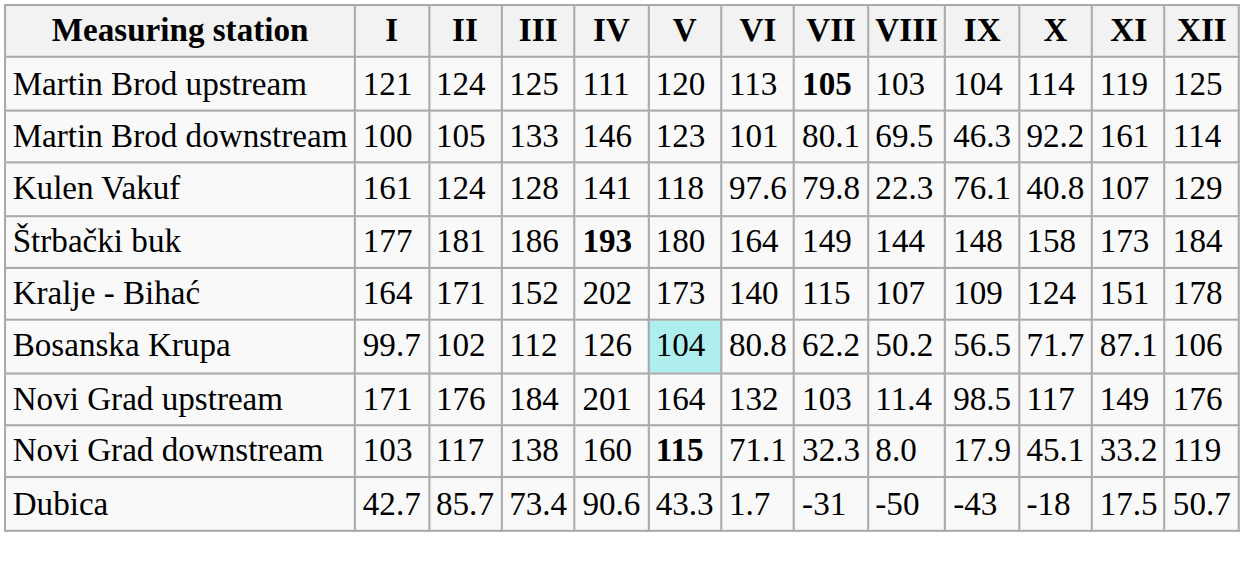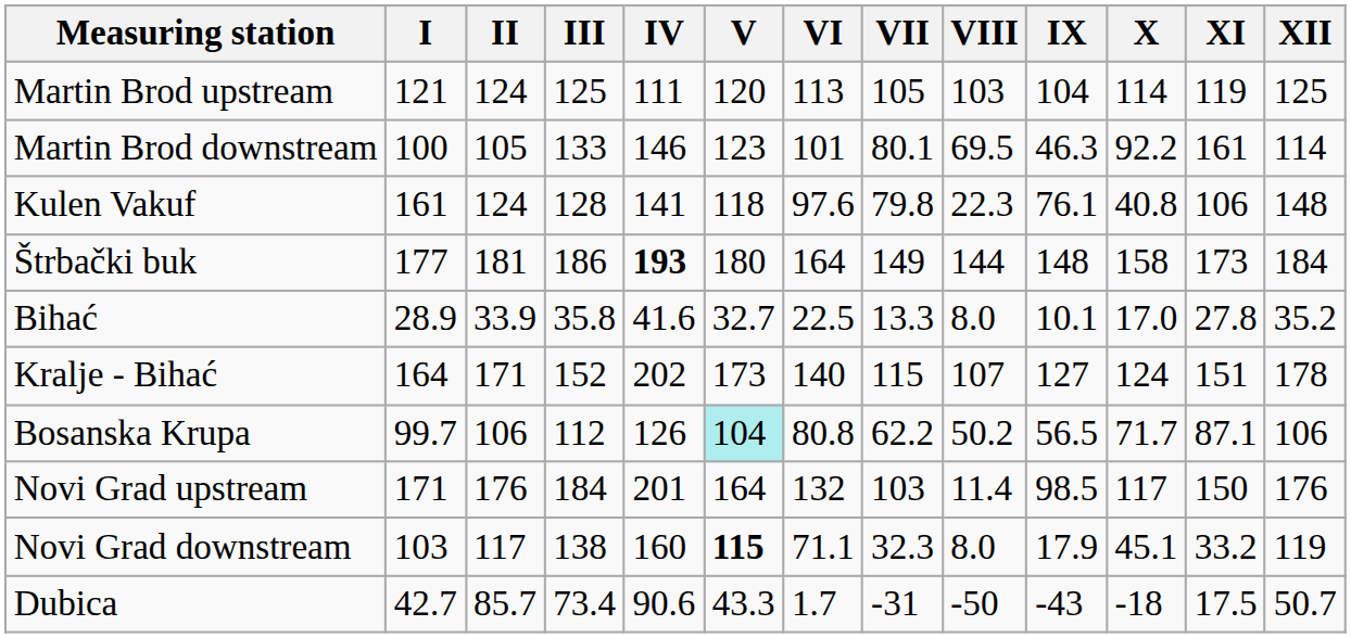 <table class="wikitable">
 <tr>
 <th>Measuring station</th>
 <th>I</th>
 <th>II</th>
 <th>III</th>
 <th>IV</th>
 <th>V</th>
 <th>VI</th>
 <th>VII</th>
 <th>VIII</th>
 <th>IX</th>
 <th>X</th>
 <th>XI</th>
 <th>XII</th>
 </tr>
 <tr>
 <td>Martin Brod upstream</td>
 <td>121</td>
 <td>124</td>
 <td>125</td>
 <td>111</td>
 <td>120</td>
 <td>113</td>
-<td><strong>105</strong></td>
+<td>105</td>
 <td>103</td>
 <td>104</td>
 <td>114</td>
 <td>119</td>
 <td>125</td>
 </tr>
 <tr>
 <td>Martin Brod downstream</td>
 <td>100</td>
 <td>105</td>
 <td>133</td>
 <td>146</td>
 <td>123</td>
 <td>101</td>
 <td>80.1</td>
 <td>69.5</td>
 <td>46.3</td>
 <td>92.2</td>
 <td>161</td>
 <td>114</td>
 </tr>
 <tr>
 <td>Kulen Vakuf</td>
 <td>161</td>
 <td>124</td>
 <td>128</td>
 <td>141</td>
 <td>118</td>
 <td>97.6</td>
 <td>79.8</td>
 <td>22.3</td>
 <td>76.1</td>
 <td>40.8</td>
-<td>107</td>
-<td>129</td>
+<td>106</td>
+<td>148</td>
 </tr>
 <tr>
 <td>Štrbački buk</td>
 <td>177</td>
 <td>181</td>
 <td>186</td>
 <td><strong>193</strong></td>
 <td>180</td>
 <td>164</td>
 <td>149</td>
 <td>144</td>
 <td>148</td>
 <td>158</td>
 <td>173</td>
 <td>184</td>
 </tr>
 <tr>
+<td>Bihać</td>
+<td>28.9</td>
+<td>33.9</td>
+<td>35.8</td>
+<td>41.6</td>
+<td>32.7</td>
+<td>22.5</td>
+<td>13.3</td>
+<td>8.0</td>
+<td>10.1</td>
+<td>17.0</td>
+<td>27.8</td>
+<td>35.2</td>
+</tr>
+<tr>
 <td>Kralje - Bihać</td>
 <td>164</td>
 <td>171</td>
 <td>152</td>
 <td>202</td>
 <td>173</td>
 <td>140</td>
 <td>115</td>
 <td>107</td>
-<td>109</td>
+<td>127</td>
 <td>124</td>
 <td>151</td>
 <td>178</td>
 </tr>
 <tr>
 <td>Bosanska Krupa</td>
 <td>99.7</td>
-<td>102</td>
+<td>106</td>
 <td>112</td>
 <td>126</td>
 <td style="background: paleturquoise;">104</td>
 <td>80.8</td>
 <td>62.2</td>
 <td>50.2</td>
 <td>56.5</td>
 <td>71.7</td>
 <td>87.1</td>
 <td>106</td>
 </tr>
 <tr>
 <td>Novi Grad upstream</td>
 <td>171</td>
 <td>176</td>
 <td>184</td>
 <td>201</td>
 <td>164</td>
 <td>132</td>
 <td>103</td>
 <td>11.4</td>
 <td>98.5</td>
 <td>117</td>
-<td>149</td>
+<td>150</td>
 <td>176</td>
 </tr>
 <tr>
 <td>Novi Grad downstream</td>
 <td>103</td>
 <td>117</td>
 <td>138</td>
 <td>160</td>
 <td><strong>115</strong></td>
 <td>71.1</td>
 <td>32.3</td>
 <td>8.0</td>
 <td>17.9</td>
 <td>45.1</td>
 <td>33.2</td>
 <td>119</td>
 </tr>
 <tr>
 <td>Dubica</td>
 <td>42.7</td>
 <td>85.7</td>
 <td>73.4</td>
 <td>90.6</td>
 <td>43.3</td>
 <td>1.7</td>
 <td>-31</td>
 <td>-50</td>
 <td>-43</td>
 <td>-18</td>
 <td>17.5</td>
 <td>50.7</td>
 </tr>
 </table>
